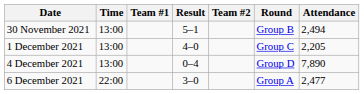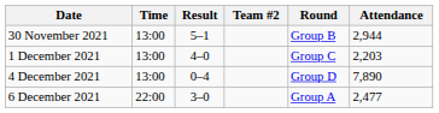 <table class="wikitable" style="text-align: left;" width="60%">
 <tr>
 <th>Date</th>
 <th>Time</th>
-<th>Team #1</th>
 <th>Result</th>
 <th>Team #2</th>
 <th>Round</th>
 <th>Attendance</th>
 </tr>
 <tr>
 <td>30 November 2021</td>
 <td>13:00</td>
-<td></td>
 <td style="text-align:center;">5–1</td>
 <td></td>
 <td><a href='#'>Group B</a></td>
-<td>2,494</td>
+<td>2,944</td>
 </tr>
 <tr>
 <td>1 December 2021</td>
 <td>13:00</td>
-<td></td>
 <td style="text-align:center;">4–0</td>
 <td></td>
 <td><a href='#'>Group C</a></td>
-<td>2,205</td>
+<td>2,203</td>
 </tr>
 <tr>
 <td>4 December 2021</td>
 <td>13:00</td>
-<td></td>
 <td style="text-align:center;">0–4</td>
 <td></td>
 <td><a href='#'>Group D</a></td>
 <td>7,890</td>
 </tr>
 <tr>
 <td>6 December 2021</td>
 <td>22:00</td>
-<td></td>
 <td style="text-align:center;">3–0</td>
 <td></td>
 <td><a href='#'>Group A</a></td>
 <td>2,477</td>
 </tr>
 </table>
